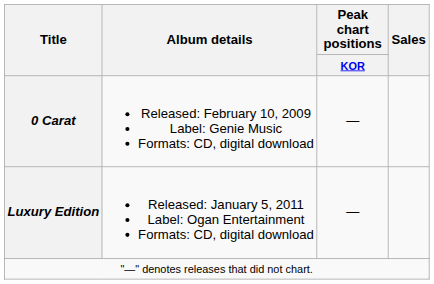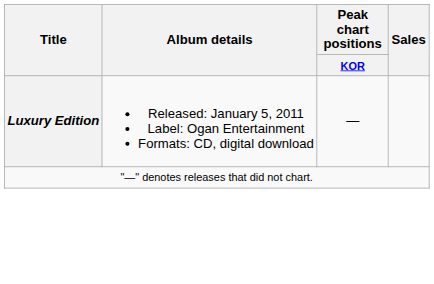 <table class="wikitable plainrowheaders" style="text-align:center;">
 <tr>
 <th rowspan="2" scope="col">Title</th>
 <th rowspan="2" scope="col">Album details</th>
 <th colspan="1" scope="col" style="width:5em;">Peak chart positions</th>
 <th rowspan="2" scope="col">Sales</th>
 </tr>
 <tr>
 <th><small><a href='#'>KOR</a></small><br></th>
 </tr>
 <tr>
-<th scope="row"><em>0 Carat</em></th>
-<td><br><ul><li>Released: February 10, 2009</li><li>Label: Genie Music</li><li>Formats: CD, digital download</li></ul></td>
-<td>—</td>
-<td></td>
-</tr>
-<tr>
 <th scope="row"><em>Luxury Edition</em></th>
 <td><br><ul><li>Released: January 5, 2011</li><li>Label: Ogan Entertainment</li><li>Formats: CD, digital download</li></ul></td>
 <td>—</td>
 <td></td>
 </tr>
 <tr>
 <td colspan="4" align="center"><small>"—" denotes releases that did not chart.</small></td>
 </tr>
 </table>
